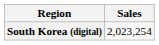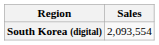 <table class="wikitable plainrowheaders" style="text-align:center;">
 <tr>
 <th>Region</th>
 <th scope="col">Sales</th>
 </tr>
 <tr>
 <th scope=row>South Korea <small>(digital)</small></th>
-<td>2,023,254</td>
+<td>2,093,554</td>
 </tr>
 </table>
